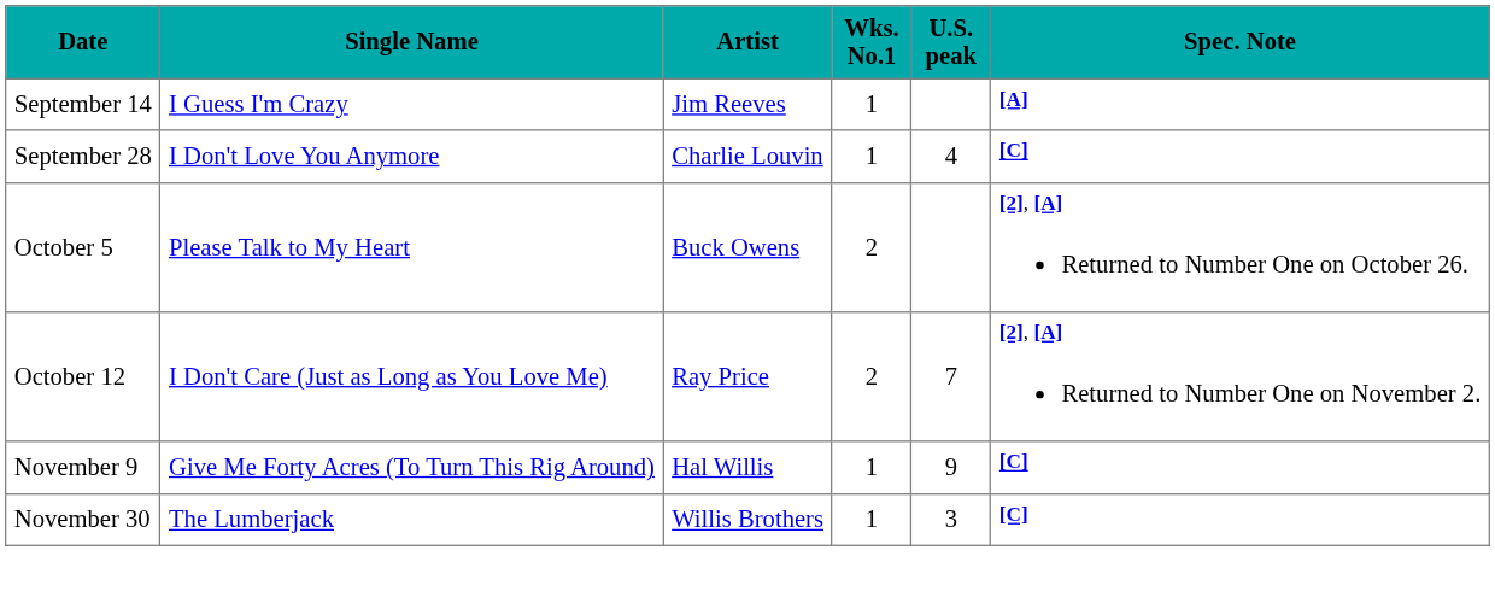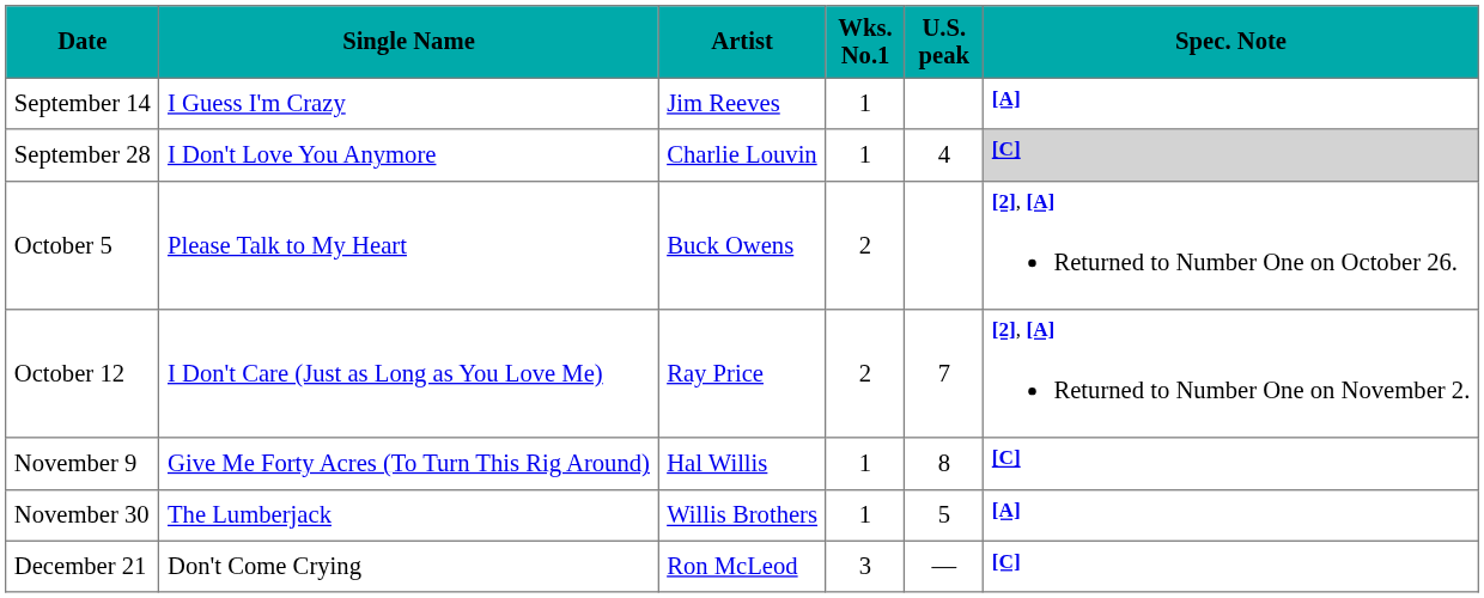 <table border="1" cellpadding="5" cellspacing="1" style="border-collapse: collapse">
 <tr style="background:#00AAAA">
 <th>Date</th>
 <th>Single Name</th>
 <th>Artist</th>
 <th width="40">Wks. No.1</th>
 <th width="40">U.S. peak</th>
 <th>Spec. Note</th>
 </tr>
 <tr>
 <td>September 14</td>
 <td><a href='#'>I Guess I'm Crazy</a></td>
 <td><a href='#'>Jim Reeves</a></td>
 <td align="center">1</td>
 <td align="center"></td>
 <td><sup><a href='#'><strong>[A]</strong></a></sup></td>
 </tr>
 <tr>
 <td>September 28</td>
 <td><a href='#'>I Don't Love You Anymore</a></td>
 <td><a href='#'>Charlie Louvin</a></td>
 <td align="center">1</td>
 <td align="center">4</td>
-<td><sup><a href='#'><strong>[C]</strong></a></sup></td>
+<td style="background: lightgrey;"><sup><a href='#'><strong>[C]</strong></a></sup></td>
 </tr>
 <tr>
 <td>October 5</td>
 <td><a href='#'>Please Talk to My Heart</a></td>
 <td><a href='#'>Buck Owens</a></td>
 <td align="center">2</td>
 <td align="center"></td>
 <td><sup><a href='#'><strong>[2]</strong></a>, <a href='#'><strong>[A]</strong></a></sup><br><ul><li>Returned to Number One on October 26.</li></ul></td>
 </tr>
 <tr>
 <td>October 12</td>
 <td><a href='#'>I Don't Care (Just as Long as You Love Me)</a></td>
 <td><a href='#'>Ray Price</a></td>
 <td align="center">2</td>
 <td align="center">7</td>
 <td><sup><a href='#'><strong>[2]</strong></a>, <a href='#'><strong>[A]</strong></a></sup><br><ul><li>Returned to Number One on November 2.</li></ul></td>
 </tr>
 <tr>
 <td>November 9</td>
 <td><a href='#'>Give Me Forty Acres (To Turn This Rig Around)</a></td>
 <td><a href='#'>Hal Willis</a></td>
 <td align="center">1</td>
-<td align="center">9</td>
+<td align="center">8</td>
 <td><sup><a href='#'><strong>[C]</strong></a></sup></td>
 </tr>
 <tr>
 <td>November 30</td>
 <td><a href='#'>The Lumberjack</a></td>
 <td><a href='#'>Willis Brothers</a></td>
 <td align="center">1</td>
+<td align="center">5</td>
+<td><sup><a href='#'><strong>[A]</strong></a></sup></td>
+</tr>
+<tr>
+<td>December 21</td>
+<td>Don't Come Crying</td>
+<td><a href='#'>Ron McLeod</a></td>
 <td align="center">3</td>
+<td align="center">—</td>
 <td><sup><a href='#'><strong>[C]</strong></a></sup></td>
 </tr>
 </table>
